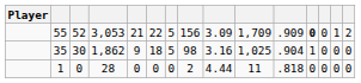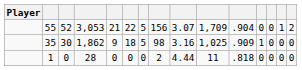 <table class="wikitable sortable" style="text-align:center;">
 <tr>
 <th>Player</th>
 <th></th>
 <th></th>
 <th></th>
 <th></th>
 <th></th>
 <th></th>
 <th></th>
 <th></th>
 <th></th>
 <th></th>
 <th></th>
 <th></th>
 <th></th>
 <th></th>
 </tr>
 <tr align=center>
 <td></td>
 <td>55</td>
 <td>52</td>
 <td>3,053</td>
 <td>21</td>
 <td>22</td>
 <td>5</td>
 <td>156</td>
-<td>3.09</td>
+<td>3.07</td>
 <td>1,709</td>
-<td>.909</td>
-<td><strong>0</strong></td>
+<td>.904</td>
+<td>0</td>
 <td>0</td>
 <td>1</td>
 <td>2</td>
 </tr>
 <tr align=center>
 <td></td>
 <td>35</td>
 <td>30</td>
 <td>1,862</td>
 <td>9</td>
 <td>18</td>
 <td>5</td>
 <td>98</td>
 <td>3.16</td>
 <td>1,025</td>
-<td>.904</td>
+<td>.909</td>
 <td>1</td>
 <td>0</td>
 <td>0</td>
 <td>0</td>
 </tr>
 <tr align=center>
 <td></td>
 <td>1</td>
 <td>0</td>
 <td>28</td>
 <td>0</td>
 <td>0</td>
 <td>0</td>
 <td>2</td>
 <td>4.44</td>
 <td>11</td>
 <td>.818</td>
 <td>0</td>
 <td>0</td>
 <td>0</td>
 <td>0</td>
 </tr>
 </table>
